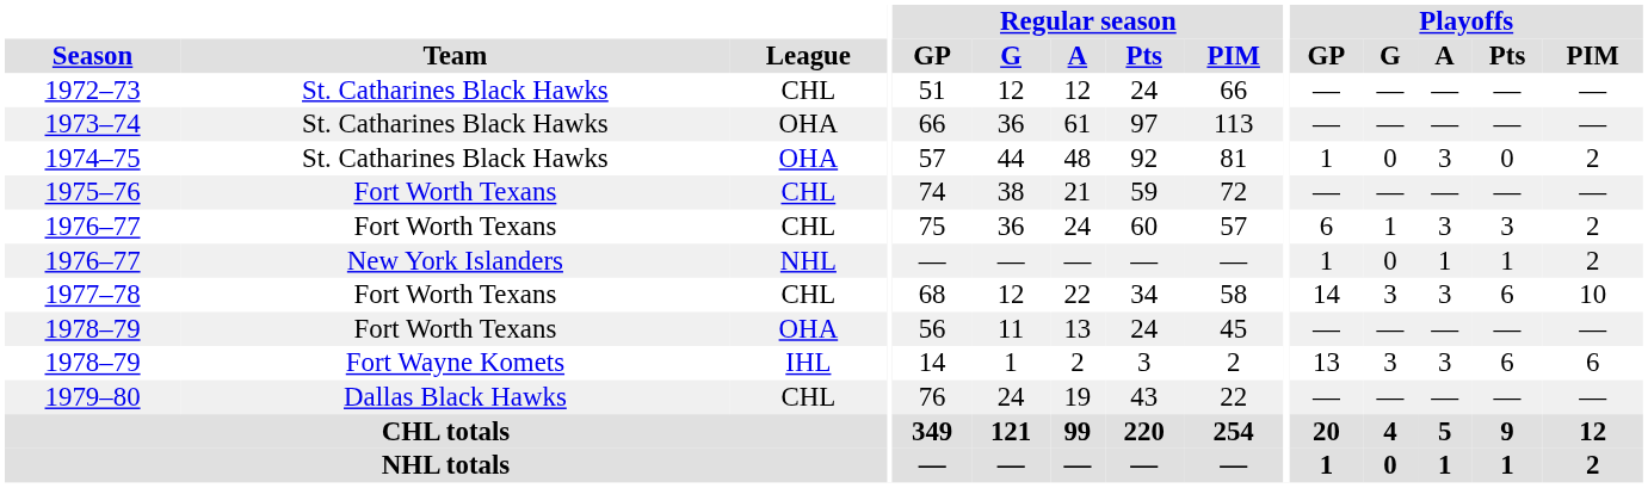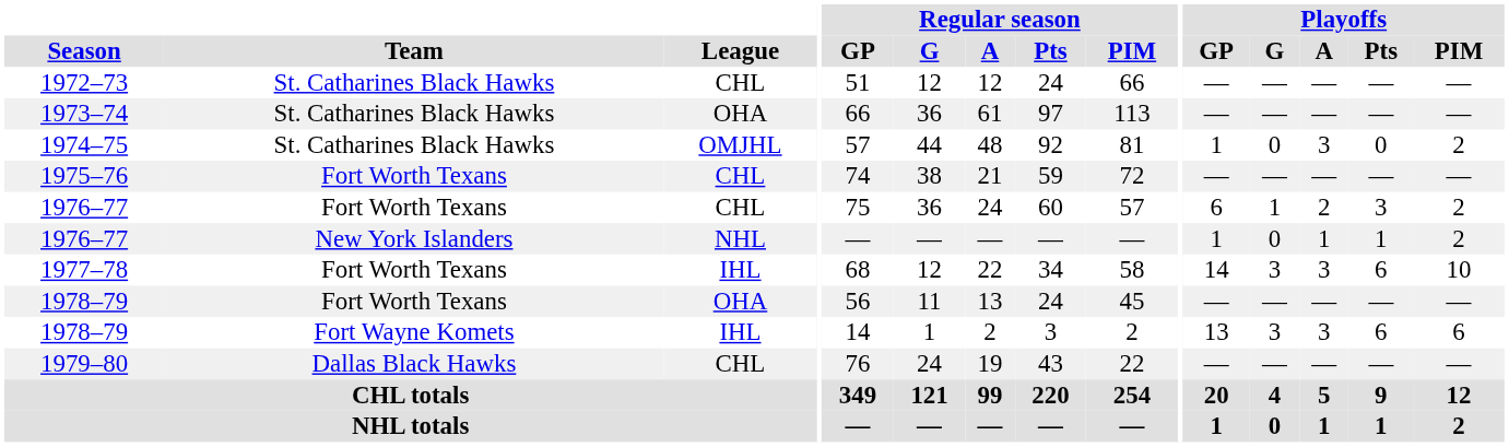 <table border="0" cellpadding="1" cellspacing="0" style="text-align:center; width:60em">
 <tr bgcolor="#e0e0e0">
 <th colspan="3" bgcolor="#ffffff"></th>
 <th rowspan="100" bgcolor="#ffffff"></th>
 <th colspan="5"><a href='#'>Regular season</a></th>
 <th rowspan="100" bgcolor="#ffffff"></th>
 <th colspan="5"><a href='#'>Playoffs</a></th>
 </tr>
 <tr bgcolor="#e0e0e0">
 <th><a href='#'>Season</a></th>
 <th>Team</th>
 <th>League</th>
 <th>GP</th>
 <th><a href='#'>G</a></th>
 <th><a href='#'>A</a></th>
 <th><a href='#'>Pts</a></th>
 <th><a href='#'>PIM</a></th>
 <th>GP</th>
 <th>G</th>
 <th>A</th>
 <th>Pts</th>
 <th>PIM</th>
 </tr>
 <tr>
 <td><a href='#'>1972–73</a></td>
 <td><a href='#'>St. Catharines Black Hawks</a></td>
 <td>CHL</td>
 <td>51</td>
 <td>12</td>
 <td>12</td>
 <td>24</td>
 <td>66</td>
 <td>—</td>
 <td>—</td>
 <td>—</td>
 <td>—</td>
 <td>—</td>
 </tr>
 <tr bgcolor="#f0f0f0">
 <td><a href='#'>1973–74</a></td>
 <td>St. Catharines Black Hawks</td>
 <td>OHA</td>
 <td>66</td>
 <td>36</td>
 <td>61</td>
 <td>97</td>
 <td>113</td>
 <td>—</td>
 <td>—</td>
 <td>—</td>
 <td>—</td>
 <td>—</td>
 </tr>
 <tr>
 <td><a href='#'>1974–75</a></td>
 <td>St. Catharines Black Hawks</td>
-<td><a href='#'>OHA</a></td>
+<td><a href='#'>OMJHL</a></td>
 <td>57</td>
 <td>44</td>
 <td>48</td>
 <td>92</td>
 <td>81</td>
 <td>1</td>
 <td>0</td>
 <td>3</td>
 <td>0</td>
 <td>2</td>
 </tr>
 <tr bgcolor="#f0f0f0">
 <td><a href='#'>1975–76</a></td>
 <td><a href='#'>Fort Worth Texans</a></td>
 <td><a href='#'>CHL</a></td>
 <td>74</td>
 <td>38</td>
 <td>21</td>
 <td>59</td>
 <td>72</td>
 <td>—</td>
 <td>—</td>
 <td>—</td>
 <td>—</td>
 <td>—</td>
 </tr>
 <tr>
 <td><a href='#'>1976–77</a></td>
 <td>Fort Worth Texans</td>
 <td>CHL</td>
 <td>75</td>
 <td>36</td>
 <td>24</td>
 <td>60</td>
 <td>57</td>
 <td>6</td>
 <td>1</td>
-<td>3</td>
+<td>2</td>
 <td>3</td>
 <td>2</td>
 </tr>
 <tr bgcolor="#f0f0f0">
 <td><a href='#'>1976–77</a></td>
 <td><a href='#'>New York Islanders</a></td>
 <td><a href='#'>NHL</a></td>
 <td>—</td>
 <td>—</td>
 <td>—</td>
 <td>—</td>
 <td>—</td>
 <td>1</td>
 <td>0</td>
 <td>1</td>
 <td>1</td>
 <td>2</td>
 </tr>
 <tr>
 <td><a href='#'>1977–78</a></td>
 <td>Fort Worth Texans</td>
-<td>CHL</td>
+<td><a href='#'>IHL</a></td>
 <td>68</td>
 <td>12</td>
 <td>22</td>
 <td>34</td>
 <td>58</td>
 <td>14</td>
 <td>3</td>
 <td>3</td>
 <td>6</td>
 <td>10</td>
 </tr>
 <tr bgcolor="#f0f0f0">
 <td><a href='#'>1978–79</a></td>
 <td>Fort Worth Texans</td>
 <td><a href='#'>OHA</a></td>
 <td>56</td>
 <td>11</td>
 <td>13</td>
 <td>24</td>
 <td>45</td>
 <td>—</td>
 <td>—</td>
 <td>—</td>
 <td>—</td>
 <td>—</td>
 </tr>
 <tr>
 <td><a href='#'>1978–79</a></td>
 <td><a href='#'>Fort Wayne Komets</a></td>
 <td><a href='#'>IHL</a></td>
 <td>14</td>
 <td>1</td>
 <td>2</td>
 <td>3</td>
 <td>2</td>
 <td>13</td>
 <td>3</td>
 <td>3</td>
 <td>6</td>
 <td>6</td>
 </tr>
 <tr bgcolor="#f0f0f0">
 <td><a href='#'>1979–80</a></td>
 <td><a href='#'>Dallas Black Hawks</a></td>
 <td>CHL</td>
 <td>76</td>
 <td>24</td>
 <td>19</td>
 <td>43</td>
 <td>22</td>
 <td>—</td>
 <td>—</td>
 <td>—</td>
 <td>—</td>
 <td>—</td>
 </tr>
 <tr bgcolor="#e0e0e0">
 <th colspan="3">CHL totals</th>
 <th>349</th>
 <th>121</th>
 <th>99</th>
 <th>220</th>
 <th>254</th>
 <th>20</th>
 <th>4</th>
 <th>5</th>
 <th>9</th>
 <th>12</th>
 </tr>
 <tr bgcolor="#e0e0e0">
 <th colspan="3">NHL totals</th>
 <th>—</th>
 <th>—</th>
 <th>—</th>
 <th>—</th>
 <th>—</th>
 <th>1</th>
 <th>0</th>
 <th>1</th>
 <th>1</th>
 <th>2</th>
 </tr>
 </table>
